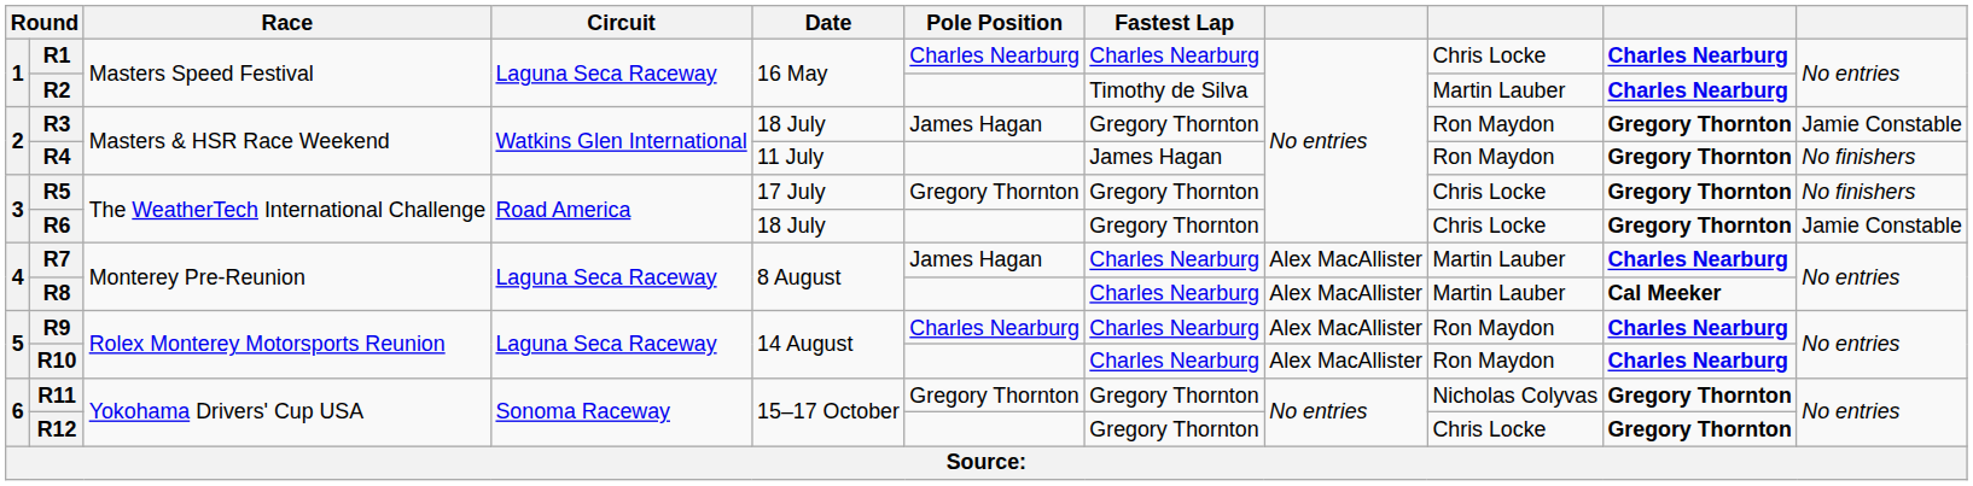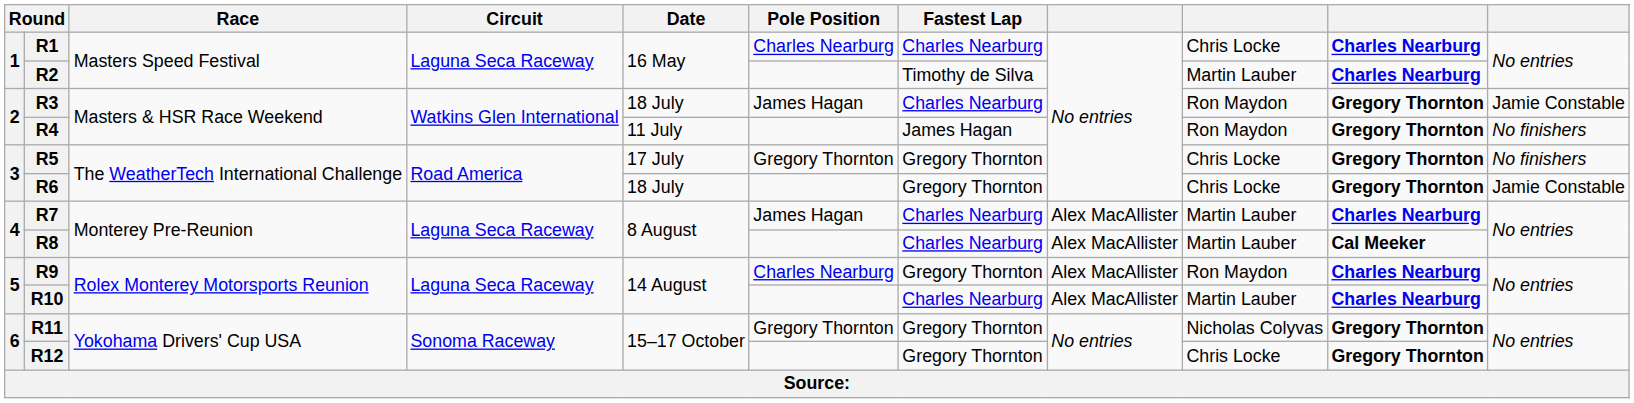 <table class="wikitable" style="font-size: 85%;">
 <tr>
 <th colspan=2>Round</th>
 <th>Race</th>
 <th>Circuit</th>
 <th>Date</th>
 <th>Pole Position</th>
 <th>Fastest Lap</th>
 <th></th>
 <th></th>
 <th></th>
 <th></th>
 </tr>
 <tr>
 <th rowspan=2>1</th>
 <th>R1</th>
 <td rowspan=2>Masters Speed Festival</td>
 <td rowspan=2> <a href='#'>Laguna Seca Raceway</a></td>
 <td rowspan=2>16 May</td>
 <td> <a href='#'>Charles Nearburg</a></td>
 <td> <a href='#'>Charles Nearburg</a></td>
 <td rowspan=6><em>No entries</em></td>
 <td> Chris Locke</td>
 <td><strong> <a href='#'>Charles Nearburg</a></strong></td>
 <td rowspan=2><em>No entries</em></td>
 </tr>
 <tr>
 <th>R2</th>
 <td></td>
 <td> Timothy de Silva</td>
 <td> Martin Lauber</td>
 <td><strong> <a href='#'>Charles Nearburg</a></strong></td>
 </tr>
 <tr>
 <th rowspan=2>2</th>
 <th>R3</th>
 <td rowspan=2>Masters & HSR Race Weekend</td>
 <td rowspan=2> <a href='#'>Watkins Glen International</a></td>
 <td>18 July</td>
 <td> James Hagan</td>
-<td> Gregory Thornton</td>
+<td> <a href='#'>Charles Nearburg</a></td>
 <td> Ron Maydon</td>
 <td><strong> Gregory Thornton</strong></td>
 <td> Jamie Constable</td>
 </tr>
 <tr>
 <th>R4</th>
 <td>11 July</td>
 <td></td>
 <td> James Hagan</td>
 <td> Ron Maydon</td>
 <td><strong> Gregory Thornton</strong></td>
 <td><em>No finishers</em></td>
 </tr>
 <tr>
 <th rowspan=2>3</th>
 <th>R5</th>
 <td rowspan=2>The <a href='#'>WeatherTech</a> International Challenge</td>
 <td rowspan=2> <a href='#'>Road America</a></td>
 <td>17 July</td>
 <td> Gregory Thornton</td>
 <td> Gregory Thornton</td>
 <td> Chris Locke</td>
 <td><strong> Gregory Thornton</strong></td>
 <td><em>No finishers</em></td>
 </tr>
 <tr>
 <th>R6</th>
 <td>18 July</td>
 <td></td>
 <td> Gregory Thornton</td>
 <td> Chris Locke</td>
 <td><strong> Gregory Thornton</strong></td>
 <td> Jamie Constable</td>
 </tr>
 <tr>
 <th rowspan=2>4</th>
 <th>R7</th>
 <td rowspan=2>Monterey Pre-Reunion</td>
 <td rowspan=2> <a href='#'>Laguna Seca Raceway</a></td>
 <td rowspan=2>8 August</td>
 <td> James Hagan</td>
 <td> <a href='#'>Charles Nearburg</a></td>
 <td> Alex MacAllister</td>
 <td> Martin Lauber</td>
 <td> <strong><a href='#'>Charles Nearburg</a></strong></td>
 <td rowspan=2><em>No entries</em></td>
 </tr>
 <tr>
 <th>R8</th>
 <td></td>
 <td> <a href='#'>Charles Nearburg</a></td>
 <td> Alex MacAllister</td>
 <td> Martin Lauber</td>
 <td> <strong>Cal Meeker</strong></td>
 </tr>
 <tr>
 <th rowspan=2>5</th>
 <th>R9</th>
 <td rowspan=2><a href='#'>Rolex Monterey Motorsports Reunion</a></td>
 <td rowspan=2> <a href='#'>Laguna Seca Raceway</a></td>
 <td rowspan=2>14 August</td>
 <td> <a href='#'>Charles Nearburg</a></td>
-<td> <a href='#'>Charles Nearburg</a></td>
+<td> Gregory Thornton</td>
 <td> Alex MacAllister</td>
 <td> Ron Maydon</td>
 <td><strong> <a href='#'>Charles Nearburg</a></strong></td>
 <td rowspan=2><em>No entries</em></td>
 </tr>
 <tr>
 <th>R10</th>
 <td></td>
 <td> <a href='#'>Charles Nearburg</a></td>
 <td> Alex MacAllister</td>
-<td> Ron Maydon</td>
+<td> Martin Lauber</td>
 <td><strong> <a href='#'>Charles Nearburg</a></strong></td>
 </tr>
 <tr>
 <th rowspan=2>6</th>
 <th>R11</th>
 <td rowspan=2><a href='#'>Yokohama</a> Drivers' Cup USA</td>
 <td rowspan=2> <a href='#'>Sonoma Raceway</a></td>
 <td rowspan=2>15–17 October</td>
 <td> Gregory Thornton</td>
 <td> Gregory Thornton</td>
 <td rowspan=2><em>No entries</em></td>
 <td> Nicholas Colyvas</td>
 <td><strong> Gregory Thornton</strong></td>
 <td rowspan=2><em>No entries</em></td>
 </tr>
 <tr>
 <th>R12</th>
 <td></td>
 <td> Gregory Thornton</td>
 <td> Chris Locke</td>
 <td><strong> Gregory Thornton</strong></td>
 </tr>
 <tr>
 <th colspan=11>Source:</th>
 </tr>
 </table>
